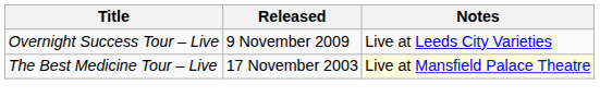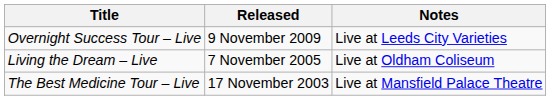 <table class="wikitable" border="1">
 <tr>
 <th>Title</th>
 <th>Released</th>
 <th>Notes</th>
 </tr>
 <tr>
 <td><em>Overnight Success Tour – Live</em></td>
 <td>9 November 2009</td>
 <td>Live at <a href='#'>Leeds City Varieties</a></td>
 </tr>
 <tr>
+<td><em>Living the Dream – Live</em></td>
+<td>7 November 2005</td>
+<td>Live at <a href='#'>Oldham Coliseum</a></td>
+</tr>
+<tr>
 <td><em>The Best Medicine Tour – Live</em></td>
 <td>17 November 2003</td>
-<td style="background: lightyellow;">Live at <a href='#'>Mansfield Palace Theatre</a></td>
+<td>Live at <a href='#'>Mansfield Palace Theatre</a></td>
 </tr>
 </table>
